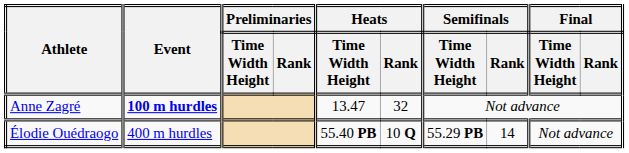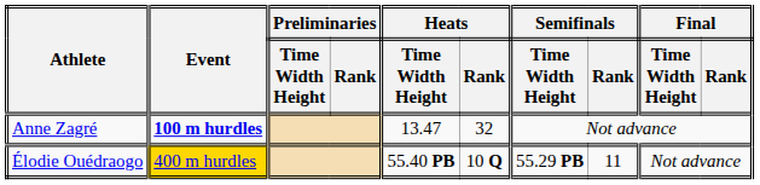 <table class=wikitable style="font-size:90%; border: double;">
 <tr>
 <th rowspan="2" style="border-right:double">Athlete</th>
 <th rowspan="2" style="border-right:double">Event</th>
 <th colspan="2" style="border-right:double; border-bottom:double;">Preliminaries</th>
 <th colspan="2" style="border-right:double; border-bottom:double;">Heats</th>
 <th colspan="2" style="border-right:double; border-bottom:double;">Semifinals</th>
 <th colspan="2" style="border-right:double; border-bottom:double;">Final</th>
 </tr>
 <tr>
 <th>Time<br>Width<br>Height</th>
 <th style="border-right:double">Rank</th>
 <th>Time<br>Width<br>Height</th>
 <th style="border-right:double">Rank</th>
 <th>Time<br>Width<br>Height</th>
 <th style="border-right:double">Rank</th>
 <th>Time<br>Width<br>Height</th>
 <th style="border-right:double">Rank</th>
 </tr>
 <tr style="border-top: double;">
 <td style="border-right:double"><a href='#'>Anne Zagré</a></td>
 <td style="border-right:double"><strong><a href='#'>100 m hurdles</a></strong></td>
 <td style="border-right:double" colspan= 2 bgcolor="wheat"></td>
 <td align=center>13.47</td>
 <td align=center style="border-right:double">32</td>
 <td align=center style="border-right:double" colspan=4><em>Not advance</em></td>
 </tr>
 <tr style="border-top: double;">
 <td style="border-right:double"><a href='#'>Élodie Ouédraogo</a></td>
-<td style="border-right:double"><a href='#'>400 m hurdles</a></td>
+<td style="background: gold; border-right:double"><a href='#'>400 m hurdles</a></td>
 <td style="border-right:double" colspan= 2 bgcolor="wheat"></td>
 <td align=center>55.40 <strong>PB</strong></td>
 <td style="border-right:double" align=center>10 <strong>Q</strong></td>
 <td align=center>55.29 <strong>PB</strong></td>
-<td style="border-right:double" align=center>14</td>
+<td style="border-right:double" align=center>11</td>
 <td align=center style="border-right:double" colspan=2><em>Not advance</em></td>
 </tr>
 </table>
